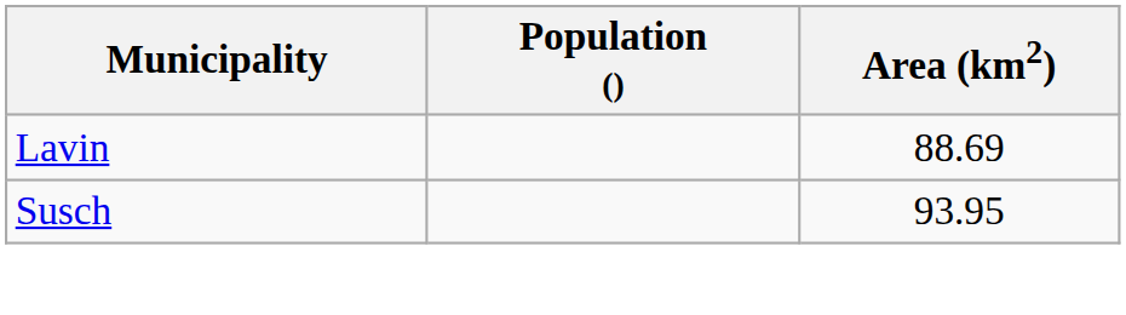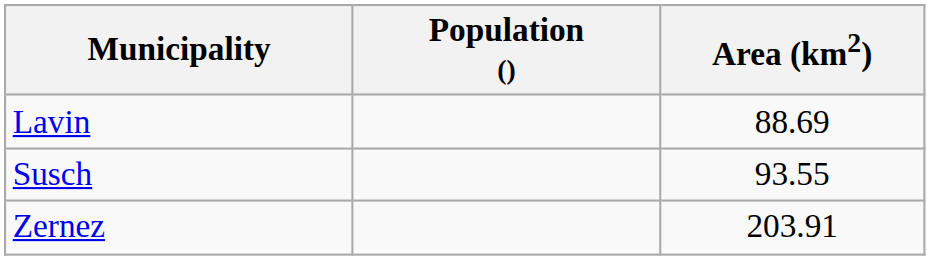 <table class="wikitable">
 <tr>
 <th width="160">Municipality</th>
 <th width="140">Population <small><br>()</small></th>
 <th width="120">Area (km<sup>2</sup>)</th>
 </tr>
 <tr>
 <td><a href='#'>Lavin</a></td>
 <td align="center"></td>
 <td align="center">88.69</td>
 </tr>
 <tr>
 <td><a href='#'>Susch</a></td>
 <td align="center"></td>
-<td align="center">93.95</td>
+<td align="center">93.55</td>
+</tr>
+<tr>
+<td><a href='#'>Zernez</a></td>
+<td align="center"></td>
+<td align="center">203.91</td>
 </tr>
 </table>
